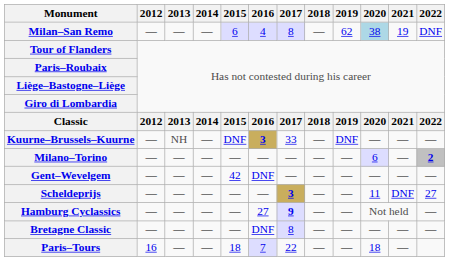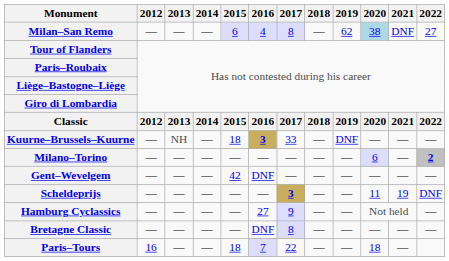 <table class="wikitable plainrowheaders">
 <tr>
 <th>Monument</th>
 <th scope="col">2012</th>
 <th scope="col">2013</th>
 <th scope="col">2014</th>
 <th scope="col">2015</th>
 <th scope="col">2016</th>
 <th scope="col">2017</th>
 <th scope="col">2018</th>
 <th scope="col">2019</th>
 <th scope="col">2020</th>
 <th scope="col">2021</th>
 <th scope="col">2022</th>
 </tr>
 <tr style="text-align:center;">
 <th scope="row"><a href='#'>Milan–San Remo</a></th>
 <td>—</td>
 <td>—</td>
 <td>—</td>
 <td style="background:#ddf;"><a href='#'>6</a></td>
 <td style="background:#ddf;"><a href='#'>4</a></td>
 <td style="background:#ddf;"><a href='#'>8</a></td>
 <td>—</td>
 <td><a href='#'>62</a></td>
 <td style="background: lightblue;"><a href='#'>38</a></td>
-<td><a href='#'>19</a></td>
 <td><a href='#'>DNF</a></td>
+<td><a href='#'>27</a></td>
 </tr>
 <tr style="text-align:center;">
 <th scope="row"><a href='#'>Tour of Flanders</a></th>
 <td style="color:#4d4d4d;" colspan=11 rowspan=4>Has not contested during his career</td>
 </tr>
 <tr style="text-align:center;">
 <th scope="row"><a href='#'>Paris–Roubaix</a></th>
 </tr>
 <tr style="text-align:center;">
 <th scope="row"><a href='#'>Liège–Bastogne–Liège</a></th>
 </tr>
 <tr style="text-align:center;">
 <th scope="row"><a href='#'>Giro di Lombardia</a></th>
 </tr>
 <tr>
 <th>Classic</th>
 <th scope="col">2012</th>
 <th scope="col">2013</th>
 <th scope="col">2014</th>
 <th scope="col">2015</th>
 <th scope="col">2016</th>
 <th scope="col">2017</th>
 <th scope="col">2018</th>
 <th scope="col">2019</th>
 <th scope="col">2020</th>
 <th scope="col">2021</th>
 <th scope="col">2022</th>
 </tr>
 <tr style="text-align:center;">
 <th scope="row"><a href='#'>Kuurne–Brussels–Kuurne</a></th>
 <td>—</td>
 <td style="color:#4d4d4d;">NH</td>
 <td>—</td>
-<td><a href='#'>DNF</a></td>
+<td><a href='#'>18</a></td>
 <td style="background:#C9AE5D;"><a href='#'><strong>3</strong></a></td>
 <td><a href='#'>33</a></td>
 <td>—</td>
 <td><a href='#'>DNF</a></td>
 <td>—</td>
 <td>—</td>
 <td>—</td>
 </tr>
 <tr style="text-align:center;">
 <th scope="row"><a href='#'>Milano–Torino</a></th>
 <td>—</td>
 <td>—</td>
 <td>—</td>
 <td>—</td>
 <td>—</td>
 <td>—</td>
 <td>—</td>
 <td>—</td>
 <td style="background:#ddf;"><a href='#'>6</a></td>
 <td>—</td>
 <td style="background:#C0C0C0;"><a href='#'><strong>2</strong></a></td>
 </tr>
 <tr style="text-align:center;">
 <th scope="row"><a href='#'>Gent–Wevelgem</a></th>
 <td>—</td>
 <td>—</td>
 <td>—</td>
 <td><a href='#'>42</a></td>
 <td><a href='#'>DNF</a></td>
 <td>—</td>
 <td>—</td>
 <td>—</td>
 <td>—</td>
 <td>—</td>
 <td>—</td>
 </tr>
 <tr style="text-align:center;">
 <th scope="row"><a href='#'>Scheldeprijs</a></th>
 <td>—</td>
 <td>—</td>
 <td>—</td>
 <td>—</td>
 <td>—</td>
 <td style="background:#C9AE5D;"><a href='#'><strong>3</strong></a></td>
 <td>—</td>
 <td>—</td>
 <td><a href='#'>11</a></td>
+<td><a href='#'>19</a></td>
 <td><a href='#'>DNF</a></td>
-<td><a href='#'>27</a></td>
 </tr>
 <tr style="text-align:center;">
 <th scope="row"><a href='#'>Hamburg Cyclassics</a></th>
 <td>—</td>
 <td>—</td>
 <td>—</td>
 <td>—</td>
 <td><a href='#'>27</a></td>
-<td style="background:#ddf;"><strong><a href='#'>9</a></strong></td>
+<td style="background:#ddf;"><a href='#'>9</a></td>
 <td>—</td>
 <td>—</td>
 <td style="color:#4d4d4d;" colspan=2>Not held</td>
 <td>—</td>
 </tr>
 <tr style="text-align:center;">
 <th scope="row"><a href='#'>Bretagne Classic</a></th>
 <td>—</td>
 <td>—</td>
 <td>—</td>
 <td>—</td>
 <td><a href='#'>DNF</a></td>
 <td style="background:#ddf;"><a href='#'>8</a></td>
 <td>—</td>
 <td>—</td>
 <td>—</td>
 <td>—</td>
 <td>—</td>
 </tr>
 <tr style="text-align:center;">
 <th scope="row"><a href='#'>Paris–Tours</a></th>
 <td><a href='#'>16</a></td>
 <td>—</td>
 <td>—</td>
 <td><a href='#'>18</a></td>
 <td style="background:#ddf;"><a href='#'>7</a></td>
 <td><a href='#'>22</a></td>
 <td>—</td>
 <td>—</td>
 <td><a href='#'>18</a></td>
 <td>—</td>
 <td></td>
 </tr>
 </table>
